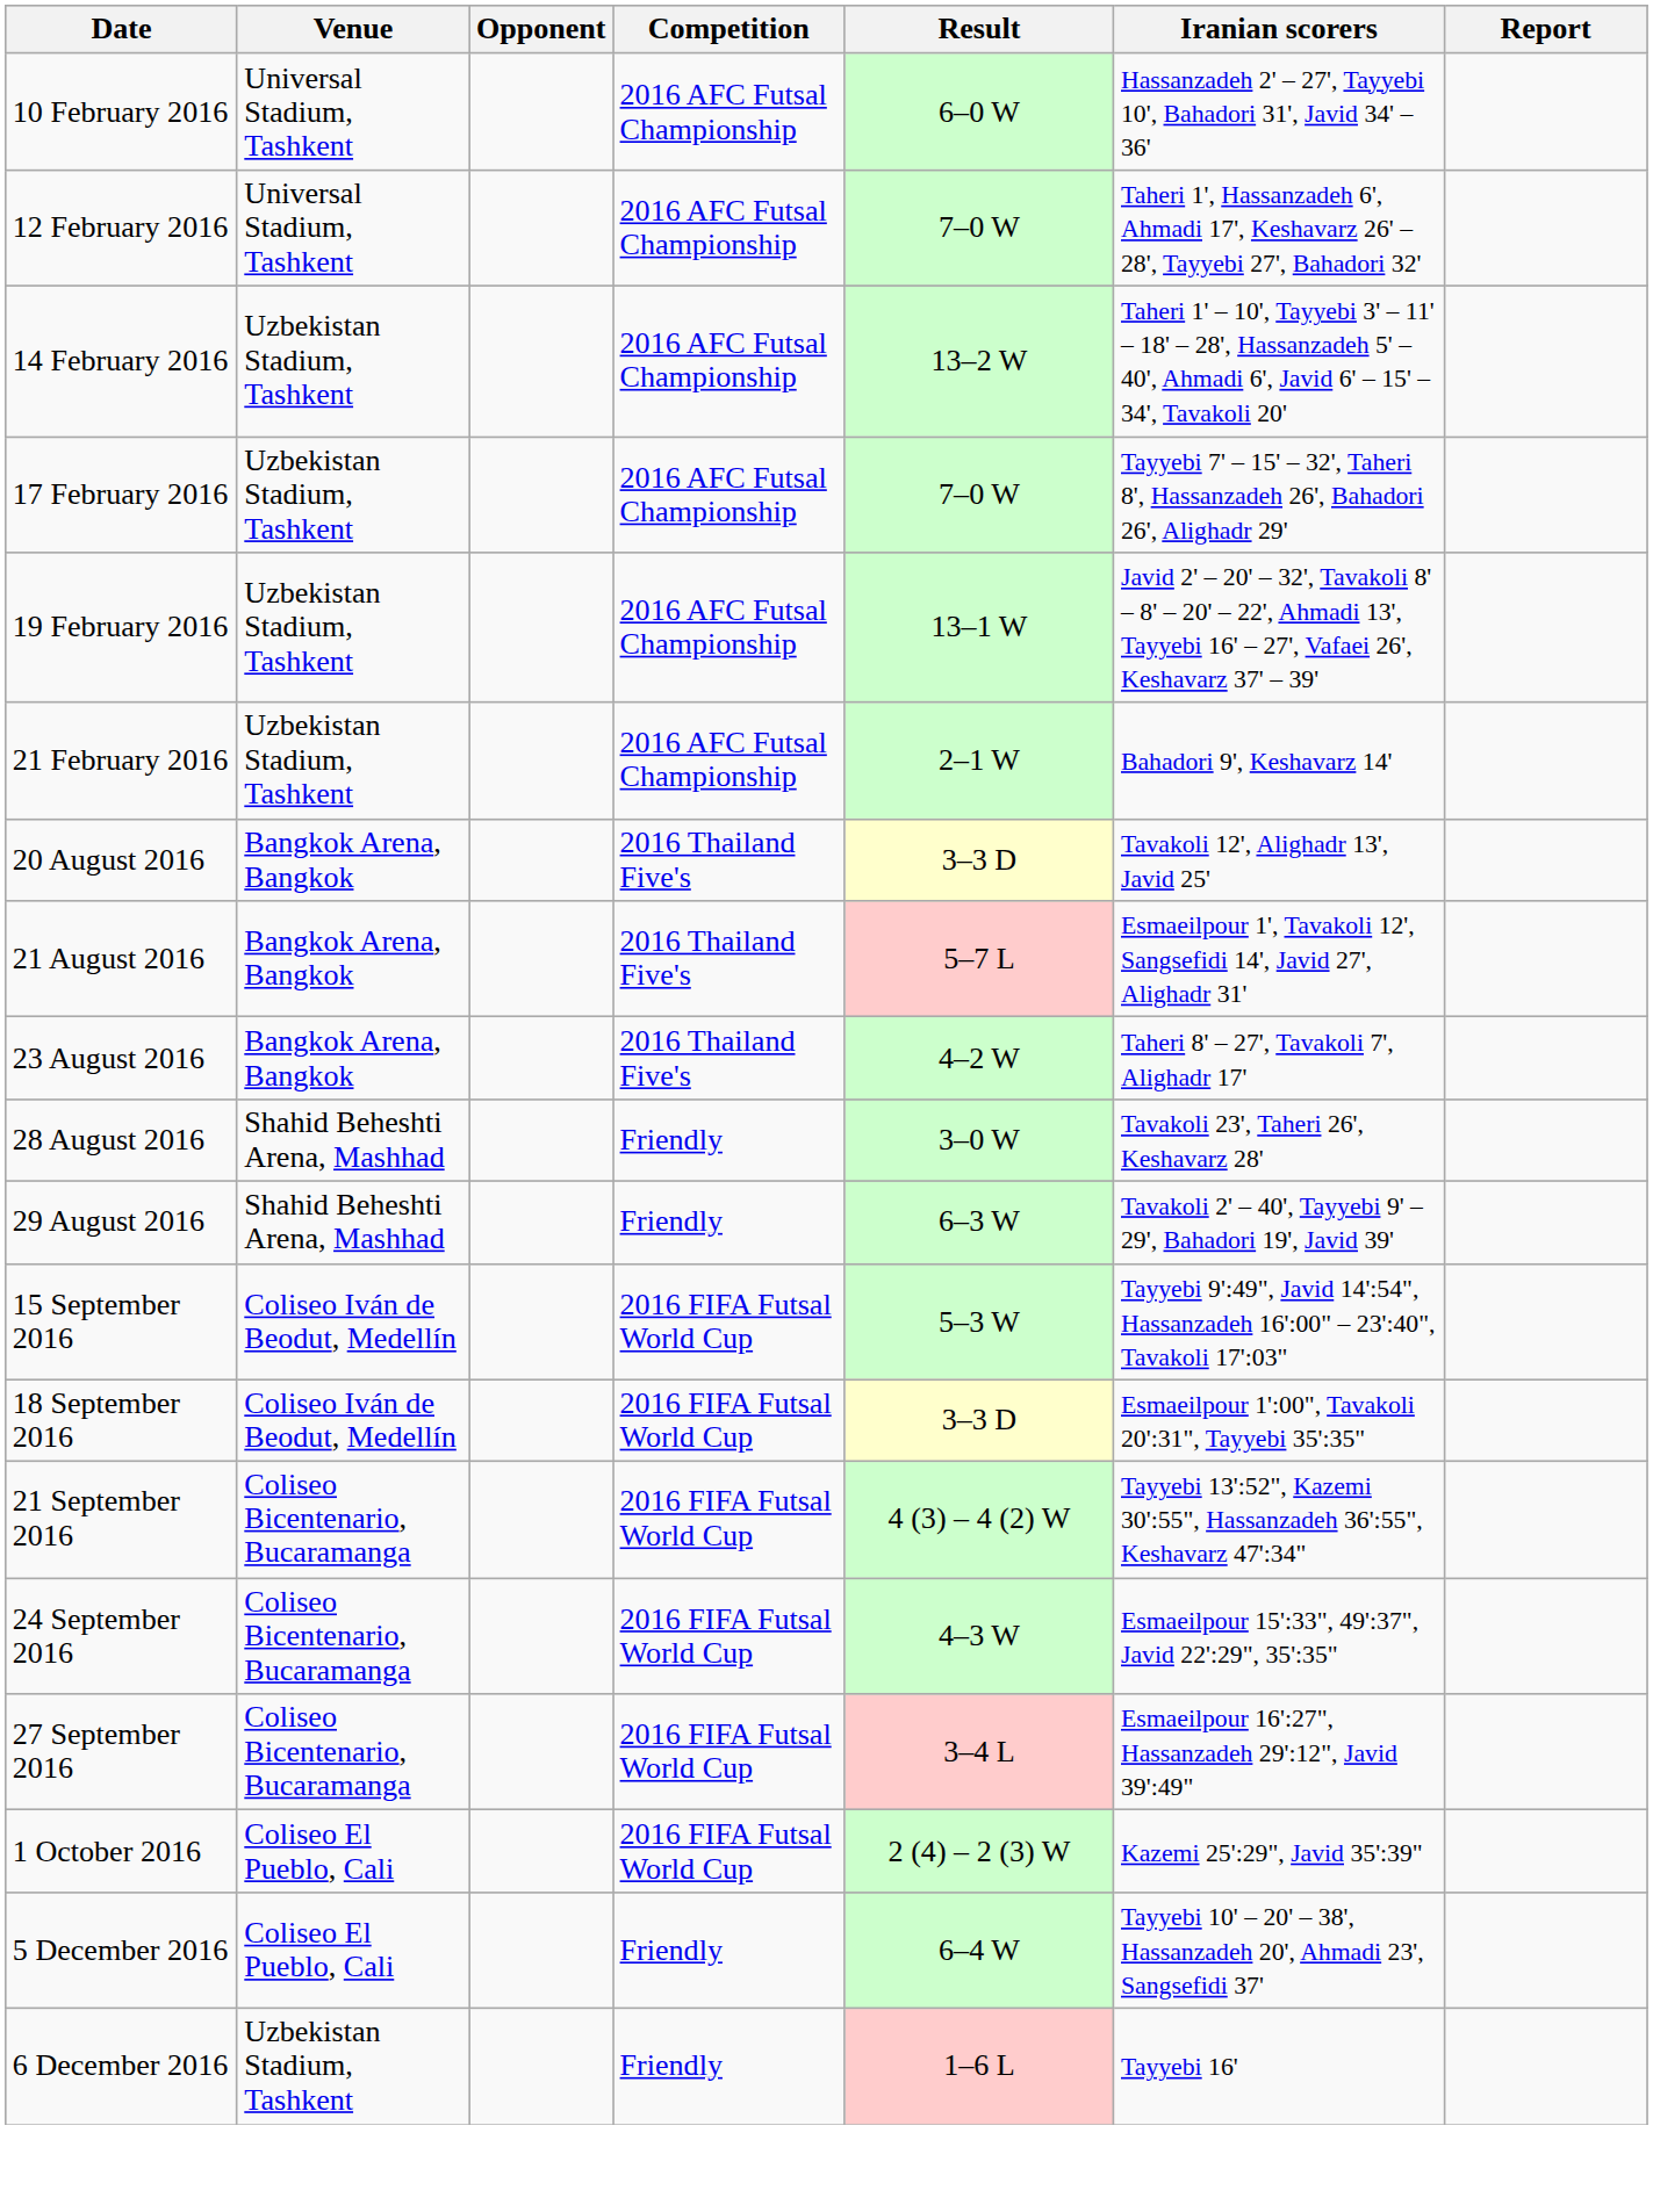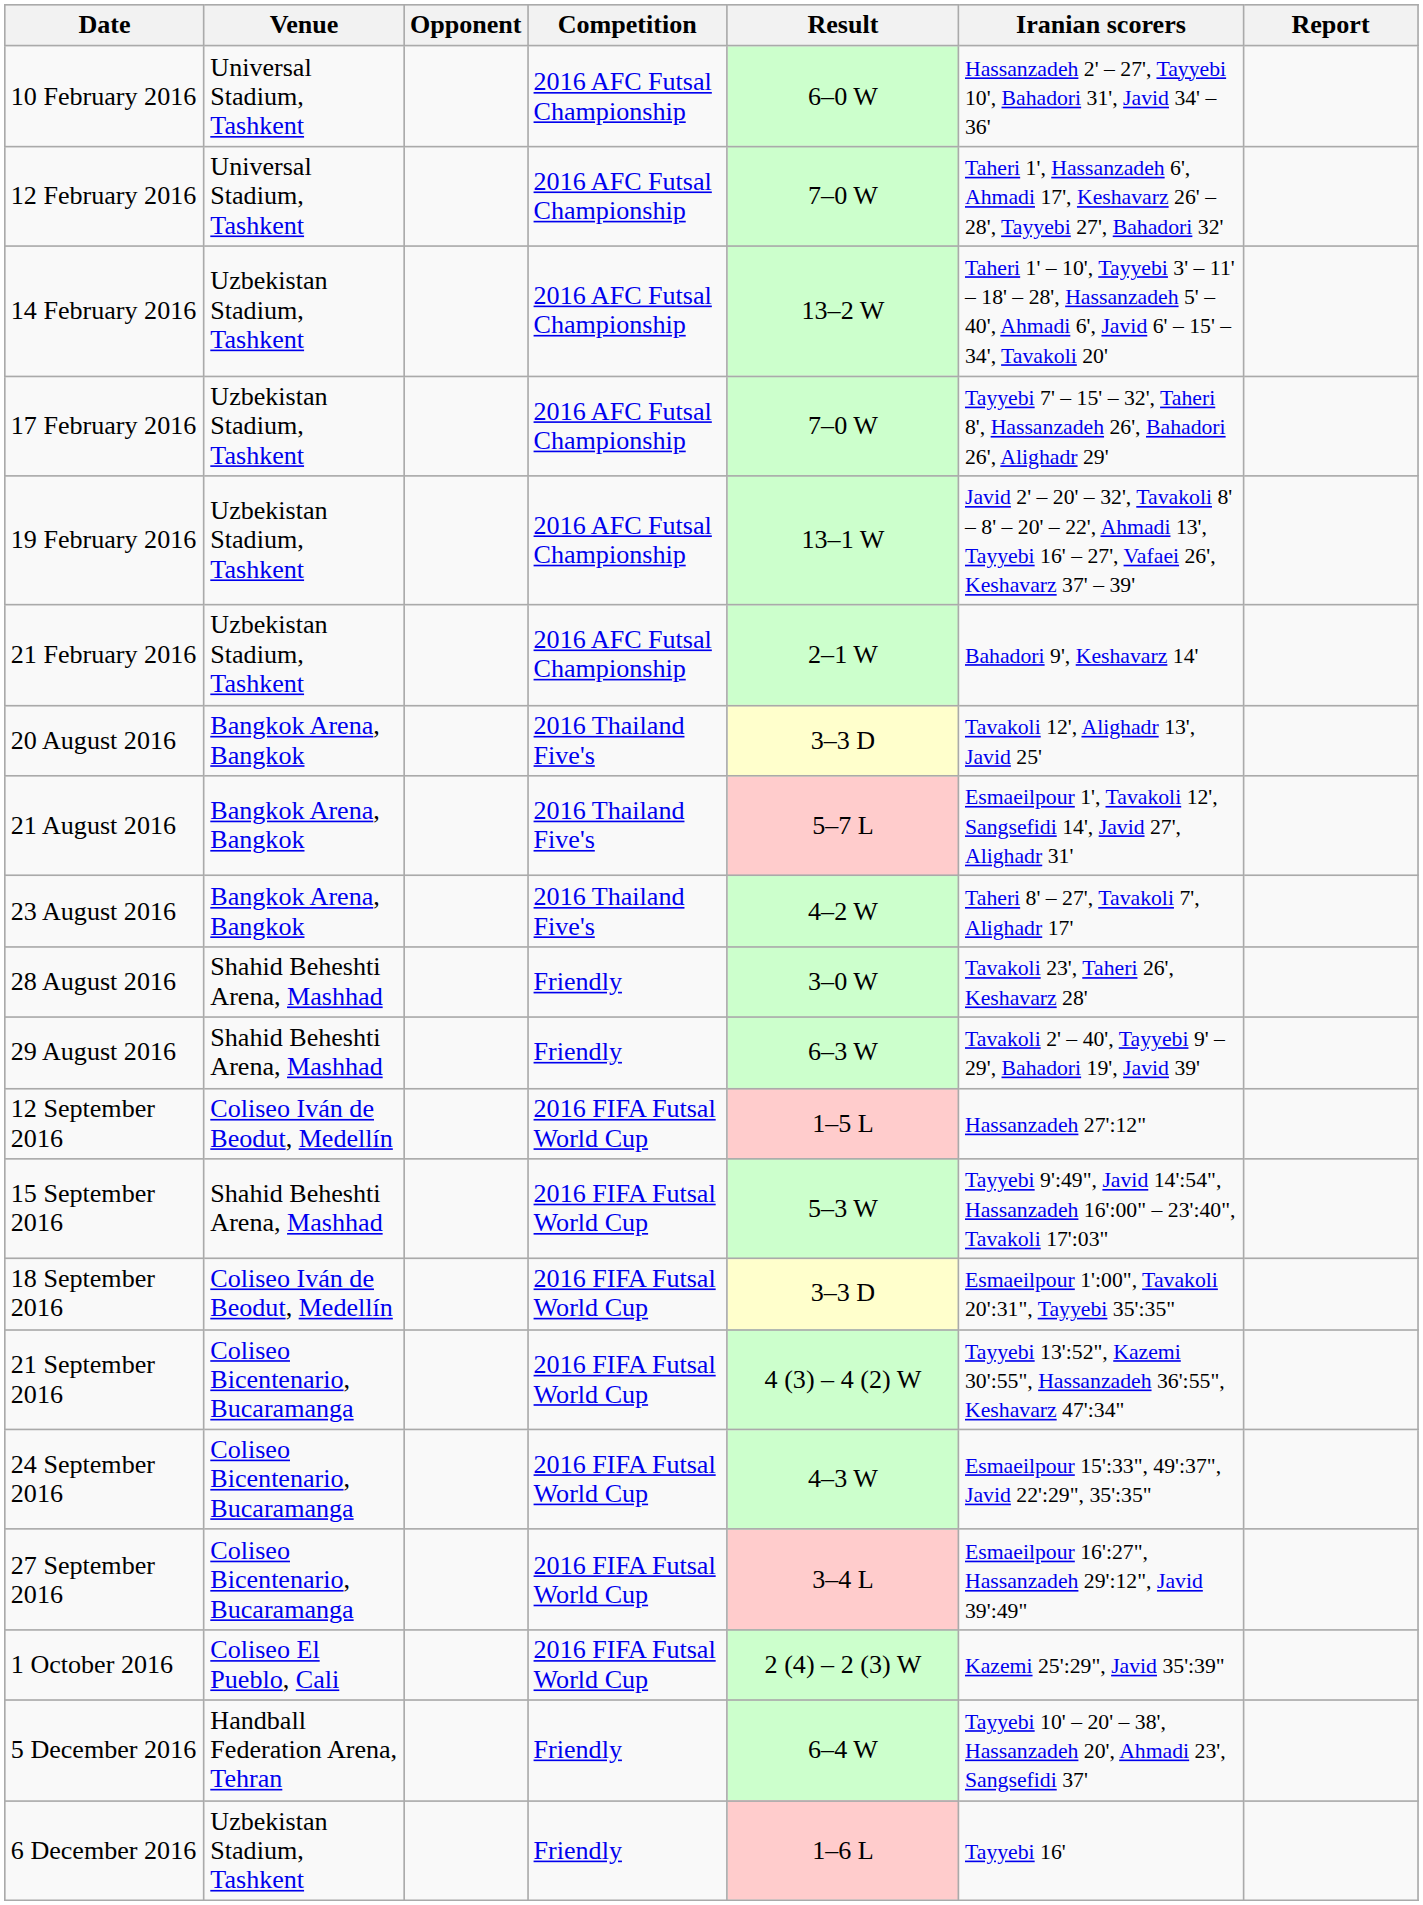 <table class="wikitable">
 <tr>
 <th width=115>Date</th>
 <th>Venue</th>
 <th>Opponent</th>
 <th>Competition</th>
 <th width=135>Result</th>
 <th>Iranian scorers</th>
 <th width=100>Report</th>
 </tr>
 <tr>
 <td>10 February 2016</td>
 <td> Universal Stadium, <a href='#'>Tashkent</a></td>
 <td></td>
 <td><a href='#'>2016 AFC Futsal Championship</a></td>
 <td bgcolor=#ccffcc align=center>6–0 W</td>
 <td><small> <a href='#'>Hassanzadeh</a> 2' – 27', <a href='#'>Tayyebi</a> 10', <a href='#'>Bahadori</a> 31', <a href='#'>Javid</a> 34' – 36' </small></td>
 <td align=center></td>
 </tr>
 <tr>
 <td>12 February 2016</td>
 <td> Universal Stadium, <a href='#'>Tashkent</a></td>
 <td></td>
 <td><a href='#'>2016 AFC Futsal Championship</a></td>
 <td bgcolor=#ccffcc align=center>7–0 W</td>
 <td><small> <a href='#'>Taheri</a> 1', <a href='#'>Hassanzadeh</a> 6', <a href='#'>Ahmadi</a> 17', <a href='#'>Keshavarz</a> 26' – 28', <a href='#'>Tayyebi</a> 27', <a href='#'>Bahadori</a> 32' </small></td>
 <td align=center></td>
 </tr>
 <tr>
 <td>14 February 2016</td>
 <td> Uzbekistan Stadium, <a href='#'>Tashkent</a></td>
 <td></td>
 <td><a href='#'>2016 AFC Futsal Championship</a></td>
 <td bgcolor=#ccffcc align=center>13–2 W</td>
 <td><small> <a href='#'>Taheri</a> 1' – 10', <a href='#'>Tayyebi</a> 3' – 11' – 18' – 28', <a href='#'>Hassanzadeh</a> 5' – 40', <a href='#'>Ahmadi</a> 6', <a href='#'>Javid</a> 6' – 15' – 34', <a href='#'>Tavakoli</a> 20' </small></td>
 <td align=center></td>
 </tr>
 <tr>
 <td>17 February 2016</td>
 <td> Uzbekistan Stadium, <a href='#'>Tashkent</a></td>
 <td></td>
 <td><a href='#'>2016 AFC Futsal Championship</a></td>
 <td bgcolor=#ccffcc align=center>7–0 W</td>
 <td><small> <a href='#'>Tayyebi</a> 7' – 15' – 32', <a href='#'>Taheri</a> 8', <a href='#'>Hassanzadeh</a> 26', <a href='#'>Bahadori</a> 26', <a href='#'>Alighadr</a> 29' </small></td>
 <td align=center></td>
 </tr>
 <tr>
 <td>19 February 2016</td>
 <td> Uzbekistan Stadium, <a href='#'>Tashkent</a></td>
 <td></td>
 <td><a href='#'>2016 AFC Futsal Championship</a></td>
 <td bgcolor=#ccffcc align=center>13–1 W</td>
 <td><small> <a href='#'>Javid</a> 2' – 20' – 32', <a href='#'>Tavakoli</a> 8' – 8' – 20' – 22', <a href='#'>Ahmadi</a> 13', <a href='#'>Tayyebi</a> 16' – 27', <a href='#'>Vafaei</a> 26', <a href='#'>Keshavarz</a> 37' – 39' </small></td>
 <td align=center></td>
 </tr>
 <tr>
 <td>21 February 2016</td>
 <td> Uzbekistan Stadium, <a href='#'>Tashkent</a></td>
 <td></td>
 <td><a href='#'>2016 AFC Futsal Championship</a></td>
 <td bgcolor=#ccffcc align=center>2–1 W</td>
 <td><small> <a href='#'>Bahadori</a> 9', <a href='#'>Keshavarz</a> 14' </small></td>
 <td align=center></td>
 </tr>
 <tr>
 <td>20 August 2016</td>
 <td> <a href='#'>Bangkok Arena</a>, <a href='#'>Bangkok</a></td>
 <td></td>
 <td><a href='#'>2016 Thailand Five's</a></td>
 <td bgcolor=#FFFFCC align=center>3–3 D</td>
 <td><small> <a href='#'>Tavakoli</a> 12', <a href='#'>Alighadr</a> 13', <a href='#'>Javid</a> 25' </small></td>
 <td align=center></td>
 </tr>
 <tr>
 <td>21 August 2016</td>
 <td> <a href='#'>Bangkok Arena</a>, <a href='#'>Bangkok</a></td>
 <td></td>
 <td><a href='#'>2016 Thailand Five's</a></td>
 <td bgcolor=#FFCCCC align=center>5–7 L</td>
 <td><small> <a href='#'>Esmaeilpour</a> 1', <a href='#'>Tavakoli</a> 12', <a href='#'>Sangsefidi</a> 14', <a href='#'>Javid</a> 27', <a href='#'>Alighadr</a> 31' </small></td>
 <td align=center></td>
 </tr>
 <tr>
 <td>23 August 2016</td>
 <td> <a href='#'>Bangkok Arena</a>, <a href='#'>Bangkok</a></td>
 <td></td>
 <td><a href='#'>2016 Thailand Five's</a></td>
 <td bgcolor=#ccffcc align=center>4–2 W</td>
 <td><small> <a href='#'>Taheri</a> 8' – 27', <a href='#'>Tavakoli</a> 7', <a href='#'>Alighadr</a> 17' </small></td>
 <td align=center></td>
 </tr>
 <tr>
 <td>28 August 2016</td>
 <td> Shahid Beheshti Arena, <a href='#'>Mashhad</a></td>
 <td></td>
 <td><a href='#'>Friendly</a></td>
 <td bgcolor=#ccffcc align=center>3–0 W</td>
 <td><small> <a href='#'>Tavakoli</a> 23', <a href='#'>Taheri</a> 26', <a href='#'>Keshavarz</a> 28' </small></td>
 <td align=center></td>
 </tr>
 <tr>
 <td>29 August 2016</td>
 <td> Shahid Beheshti Arena, <a href='#'>Mashhad</a></td>
 <td></td>
 <td><a href='#'>Friendly</a></td>
 <td bgcolor=#ccffcc align=center>6–3 W</td>
 <td><small> <a href='#'>Tavakoli</a> 2' – 40', <a href='#'>Tayyebi</a> 9' – 29', <a href='#'>Bahadori</a> 19', <a href='#'>Javid</a> 39' </small></td>
 <td align=center></td>
 </tr>
 <tr>
+<td>12 September 2016</td>
+<td> <a href='#'>Coliseo Iván de Beodut</a>, <a href='#'>Medellín</a></td>
+<td></td>
+<td><a href='#'>2016 FIFA Futsal World Cup</a></td>
+<td bgcolor=#FFCCCC align=center>1–5 L</td>
+<td><small> <a href='#'>Hassanzadeh</a> 27':12" </small></td>
+<td align=center></td>
+</tr>
+<tr>
 <td>15 September 2016</td>
-<td> <a href='#'>Coliseo Iván de Beodut</a>, <a href='#'>Medellín</a></td>
+<td> Shahid Beheshti Arena, <a href='#'>Mashhad</a></td>
 <td></td>
 <td><a href='#'>2016 FIFA Futsal World Cup</a></td>
 <td bgcolor=#ccffcc align=center>5–3 W</td>
 <td><small> <a href='#'>Tayyebi</a> 9':49", <a href='#'>Javid</a> 14':54", <a href='#'>Hassanzadeh</a> 16':00" – 23':40", <a href='#'>Tavakoli</a> 17':03" </small></td>
 <td align=center></td>
 </tr>
 <tr>
 <td>18 September 2016</td>
 <td> <a href='#'>Coliseo Iván de Beodut</a>, <a href='#'>Medellín</a></td>
 <td></td>
 <td><a href='#'>2016 FIFA Futsal World Cup</a></td>
 <td bgcolor=#FFFFCC align=center>3–3 D</td>
 <td><small> <a href='#'>Esmaeilpour</a> 1':00", <a href='#'>Tavakoli</a> 20':31", <a href='#'>Tayyebi</a> 35':35" </small></td>
 <td align=center></td>
 </tr>
 <tr>
 <td>21 September 2016</td>
 <td> <a href='#'>Coliseo Bicentenario</a>, <a href='#'>Bucaramanga</a></td>
 <td></td>
 <td><a href='#'>2016 FIFA Futsal World Cup</a></td>
 <td bgcolor=#ccffcc align=center>4 (3) – 4 (2) W</td>
 <td><small> <a href='#'>Tayyebi</a> 13':52", <a href='#'>Kazemi</a> 30':55", <a href='#'>Hassanzadeh</a> 36':55", <a href='#'>Keshavarz</a> 47':34" </small></td>
 <td align=center></td>
 </tr>
 <tr>
 <td>24 September 2016</td>
 <td> <a href='#'>Coliseo Bicentenario</a>, <a href='#'>Bucaramanga</a></td>
 <td></td>
 <td><a href='#'>2016 FIFA Futsal World Cup</a></td>
 <td bgcolor=#ccffcc align=center>4–3 W</td>
 <td><small> <a href='#'>Esmaeilpour</a> 15':33", 49':37", <a href='#'>Javid</a> 22':29", 35':35" </small></td>
 <td align=center></td>
 </tr>
 <tr>
 <td>27 September 2016</td>
 <td> <a href='#'>Coliseo Bicentenario</a>, <a href='#'>Bucaramanga</a></td>
 <td></td>
 <td><a href='#'>2016 FIFA Futsal World Cup</a></td>
 <td bgcolor=#FFCCCC align=center>3–4 L</td>
 <td><small> <a href='#'>Esmaeilpour</a> 16':27", <a href='#'>Hassanzadeh</a> 29':12", <a href='#'>Javid</a> 39':49" </small></td>
 <td align=center></td>
 </tr>
 <tr>
 <td>1 October 2016</td>
 <td> <a href='#'>Coliseo El Pueblo</a>, <a href='#'>Cali</a></td>
 <td></td>
 <td><a href='#'>2016 FIFA Futsal World Cup</a></td>
 <td bgcolor=#ccffcc align=center>2 (4) – 2 (3) W</td>
 <td><small> <a href='#'>Kazemi</a> 25':29", <a href='#'>Javid</a> 35':39" </small></td>
 <td align=center></td>
 </tr>
 <tr>
 <td>5 December 2016</td>
-<td> <a href='#'>Coliseo El Pueblo</a>, <a href='#'>Cali</a></td>
+<td> Handball Federation Arena, <a href='#'>Tehran</a></td>
 <td></td>
 <td><a href='#'>Friendly</a></td>
 <td bgcolor=#ccffcc align=center>6–4 W</td>
 <td><small> <a href='#'>Tayyebi</a> 10' – 20' – 38', <a href='#'>Hassanzadeh</a> 20', <a href='#'>Ahmadi</a> 23', <a href='#'>Sangsefidi</a> 37' </small></td>
 <td align=center></td>
 </tr>
 <tr>
 <td>6 December 2016</td>
 <td> Uzbekistan Stadium, <a href='#'>Tashkent</a></td>
 <td></td>
 <td><a href='#'>Friendly</a></td>
 <td bgcolor=#FFCCCC align=center>1–6 L</td>
 <td><small> <a href='#'>Tayyebi</a> 16' </small></td>
 <td align=center></td>
 </tr>
 <tr>
 </tr>
 </table>
